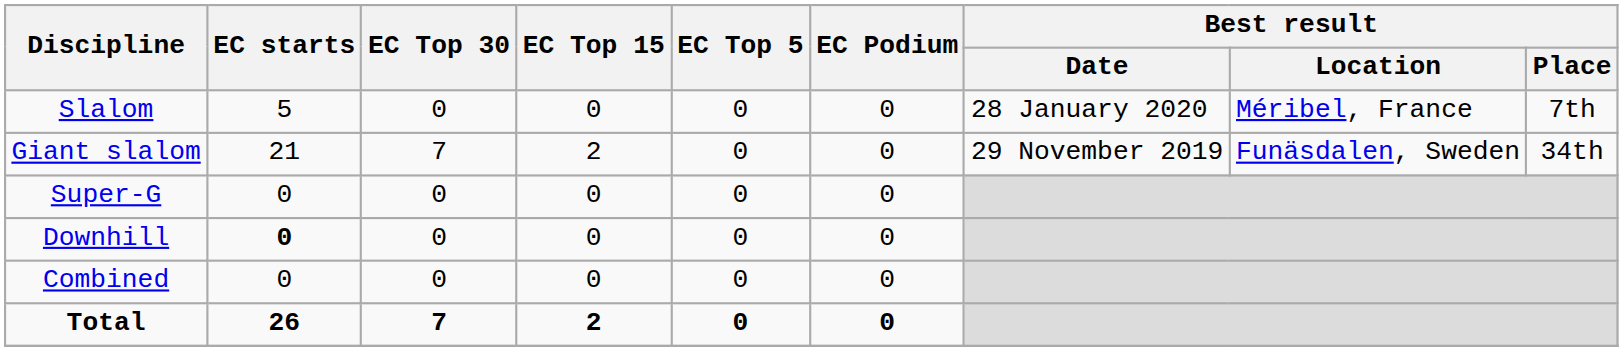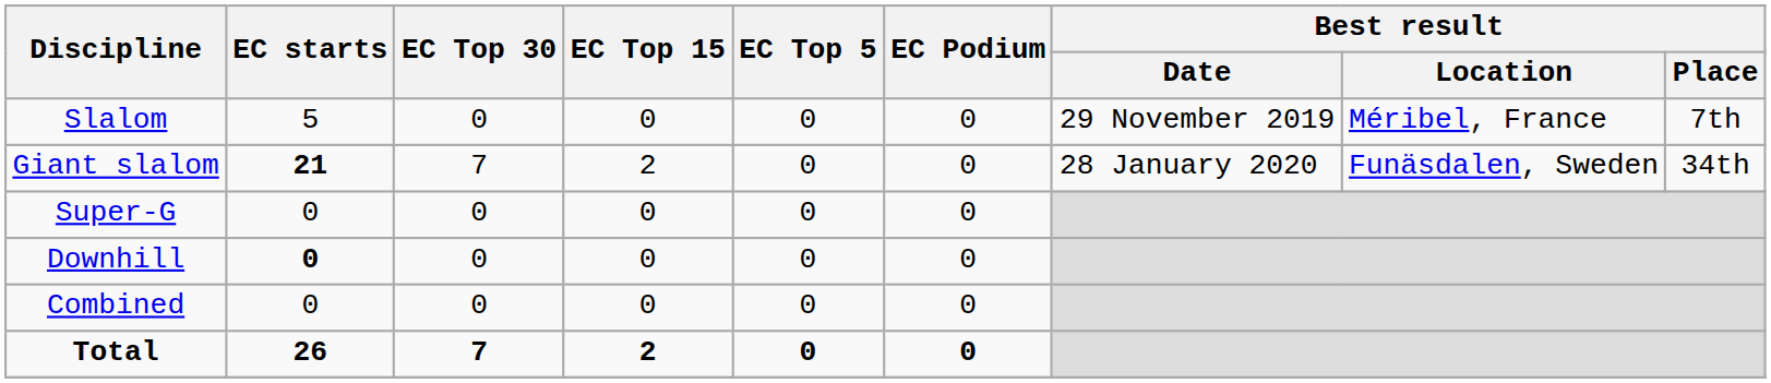 <table class="wikitable" style="text-align:center; font-size:95%;">
 <tr>
 <th rowspan=2>Discipline</th>
 <th rowspan=2>EC starts</th>
 <th rowspan=2>EC Top 30</th>
 <th rowspan=2>EC Top 15</th>
 <th rowspan=2>EC Top 5</th>
 <th rowspan=2>EC Podium</th>
 <th colspan=3>Best result</th>
 </tr>
 <tr>
 <th>Date</th>
 <th>Location</th>
 <th>Place</th>
 </tr>
 <tr>
 <td align=center><a href='#'>Slalom</a></td>
 <td align=center>5</td>
 <td align=center>0</td>
 <td align=center>0</td>
 <td align=center>0</td>
 <td align=center>0</td>
-<td align=left>28 January 2020</td>
+<td align=left>29 November 2019</td>
 <td align=left> <a href='#'>Méribel</a>, France</td>
 <td>7th</td>
 </tr>
 <tr>
 <td align=center><a href='#'>Giant slalom</a></td>
-<td align=center>21</td>
+<td align=center><strong>21</strong></td>
 <td align=center>7</td>
 <td align=center>2</td>
 <td align=center>0</td>
 <td align=center>0</td>
-<td align=left>29 November 2019</td>
+<td align=left>28 January 2020</td>
 <td align=left> <a href='#'>Funäsdalen</a>, Sweden</td>
 <td>34th</td>
 </tr>
 <tr>
 <td align=center><a href='#'>Super-G</a></td>
 <td align=center>0</td>
 <td align=center>0</td>
 <td align=center>0</td>
 <td align=center>0</td>
 <td align=center>0</td>
 <td colspan=3 bgcolor=#DCDCDC></td>
 </tr>
 <tr>
 <td align=center><a href='#'>Downhill</a></td>
 <td align=center><strong>0</strong></td>
 <td align=center>0</td>
 <td align=center>0</td>
 <td align=center>0</td>
 <td align=center>0</td>
 <td colspan=3 bgcolor=#DCDCDC></td>
 </tr>
 <tr>
 <td align=center><a href='#'>Combined</a></td>
 <td align=center>0</td>
 <td align=center>0</td>
 <td align=center>0</td>
 <td align=center>0</td>
 <td align=center>0</td>
 <td colspan=3 bgcolor=#DCDCDC></td>
 </tr>
 <tr>
 <td align=center><strong>Total</strong></td>
 <td align=center><strong>26</strong></td>
 <td align=center><strong>7</strong></td>
 <td align=center><strong>2</strong></td>
 <td align=center><strong>0</strong></td>
 <td align=center><strong>0</strong></td>
 <td colspan=3 bgcolor=#DCDCDC></td>
 </tr>
 <tr>
 </tr>
 </table>
